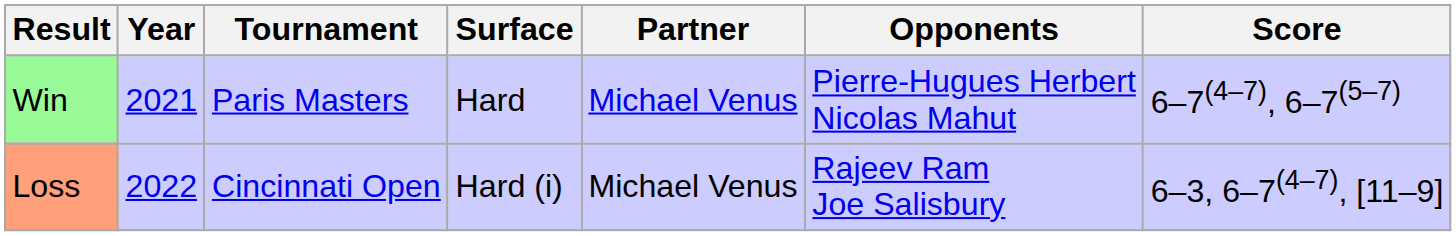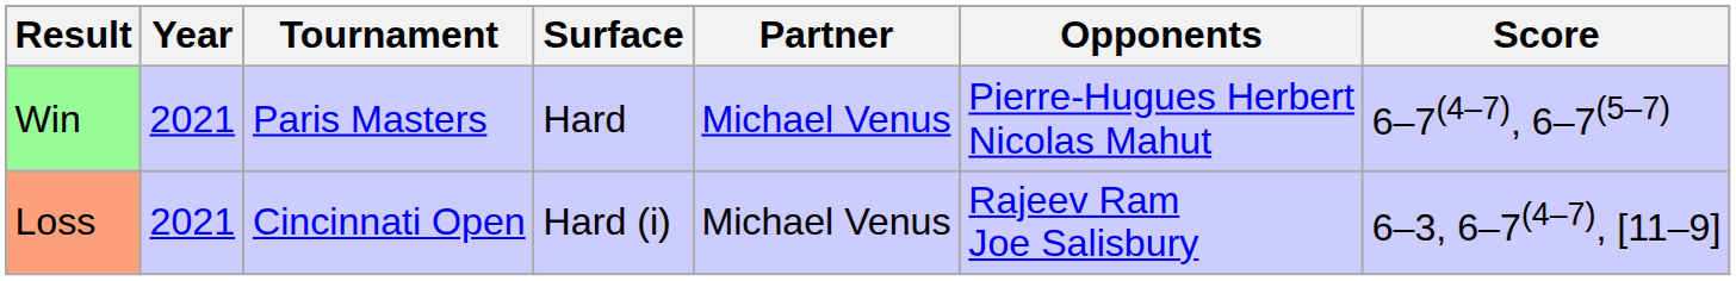 <table class="sortable wikitable">
 <tr>
 <th>Result</th>
 <th>Year</th>
 <th>Tournament</th>
 <th>Surface</th>
 <th>Partner</th>
 <th>Opponents</th>
 <th class="unsortable">Score</th>
 </tr>
 <tr bgcolor=ccccff>
 <td bgcolor=98fb98>Win</td>
 <td><a href='#'>2021</a></td>
 <td><a href='#'>Paris Masters</a></td>
 <td>Hard</td>
 <td> <a href='#'>Michael Venus</a></td>
 <td> <a href='#'>Pierre-Hugues Herbert</a><br> <a href='#'>Nicolas Mahut</a></td>
 <td>6–7<sup>(4–7)</sup>, 6–7<sup>(5–7)</sup></td>
 </tr>
 <tr bgcolor=ccccff>
 <td bgcolor=#ffa07a>Loss</td>
-<td><a href='#'>2022</a></td>
+<td><a href='#'>2021</a></td>
 <td><a href='#'>Cincinnati Open</a></td>
 <td>Hard (i)</td>
 <td> Michael Venus</td>
 <td> <a href='#'>Rajeev Ram</a><br> <a href='#'>Joe Salisbury</a></td>
 <td>6–3, 6–7<sup>(4–7)</sup>, [11–9]</td>
 </tr>
 </table>
